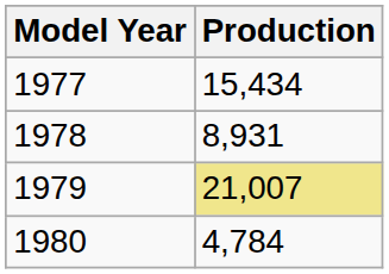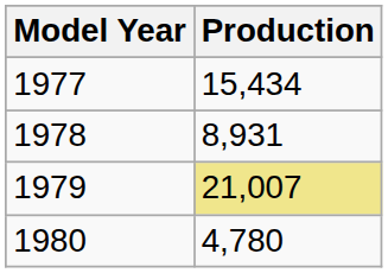 <table class="wikitable">
 <tr>
 <th>Model Year</th>
 <th>Production</th>
 </tr>
 <tr>
 <td>1977</td>
 <td>15,434</td>
 </tr>
 <tr>
 <td>1978</td>
 <td>8,931</td>
 </tr>
 <tr>
 <td>1979</td>
 <td style="background: khaki;">21,007</td>
 </tr>
 <tr>
 <td>1980</td>
-<td>4,784</td>
+<td>4,780</td>
 </tr>
 </table>
